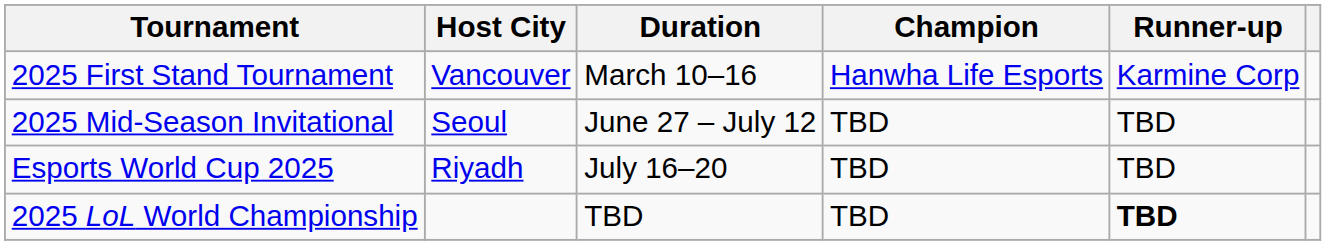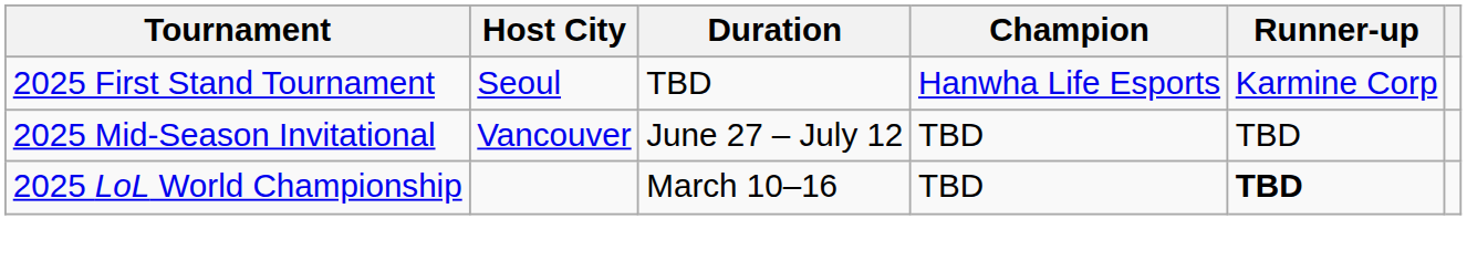 <table class="wikitable">
 <tr>
 <th>Tournament</th>
 <th>Host City</th>
 <th>Duration</th>
 <th>Champion</th>
 <th>Runner-up</th>
 <th></th>
 </tr>
 <tr>
 <td><a href='#'>2025 First Stand Tournament</a></td>
-<td> <a href='#'>Vancouver</a></td>
-<td>March 10–16</td>
+<td> <a href='#'>Seoul</a></td>
+<td>TBD</td>
 <td><a href='#'>Hanwha Life Esports</a></td>
 <td><a href='#'>Karmine Corp</a></td>
 <td></td>
 </tr>
 <tr>
 <td><a href='#'>2025 Mid-Season Invitational</a></td>
-<td> <a href='#'>Seoul</a></td>
+<td> <a href='#'>Vancouver</a></td>
 <td>June 27 – July 12</td>
-<td>TBD</td>
-<td>TBD</td>
-<td></td>
-</tr>
-<tr>
-<td><a href='#'>Esports World Cup 2025</a></td>
-<td> <a href='#'>Riyadh</a></td>
-<td>July 16–20</td>
 <td>TBD</td>
 <td>TBD</td>
 <td></td>
 </tr>
 <tr>
 <td><a href='#'>2025 <em>LoL</em> World Championship</a></td>
 <td></td>
-<td>TBD</td>
+<td>March 10–16</td>
 <td>TBD</td>
 <td><strong>TBD</strong></td>
 <td></td>
 </tr>
 </table>
